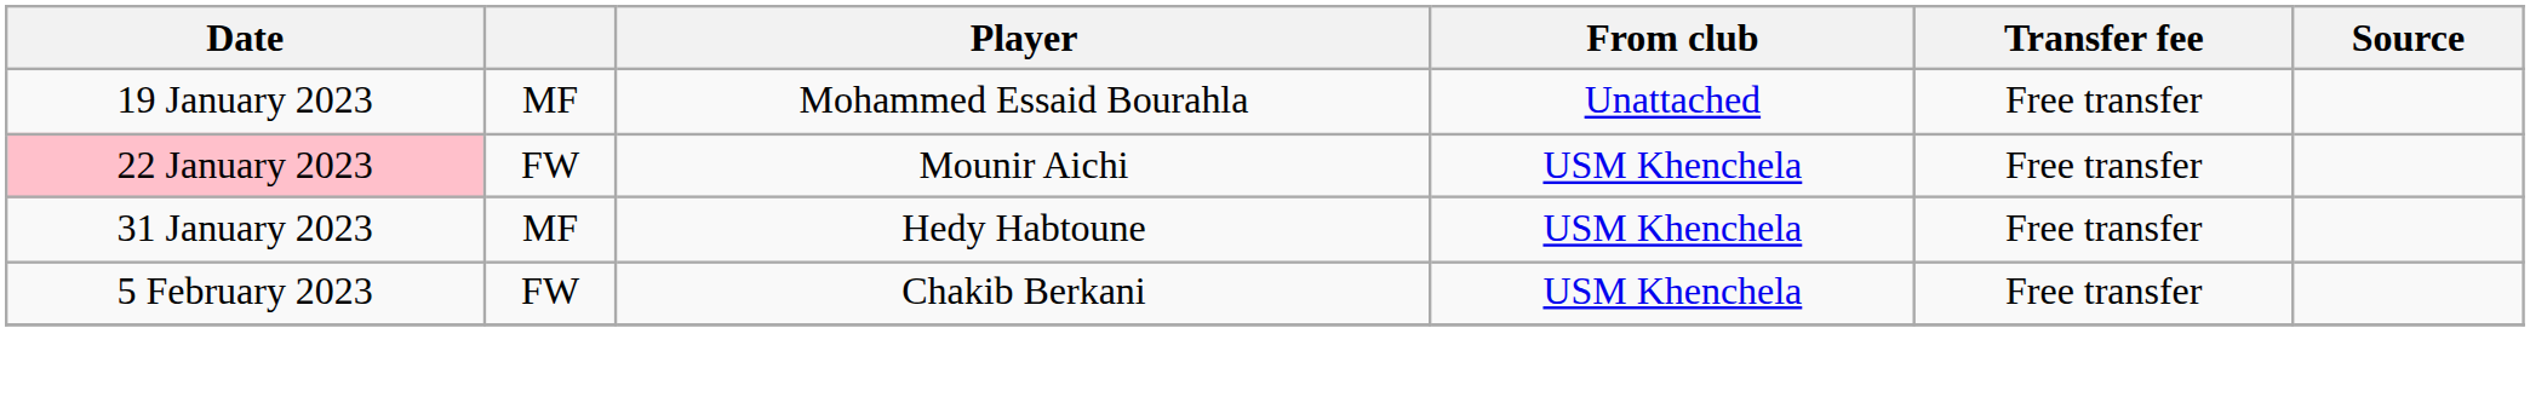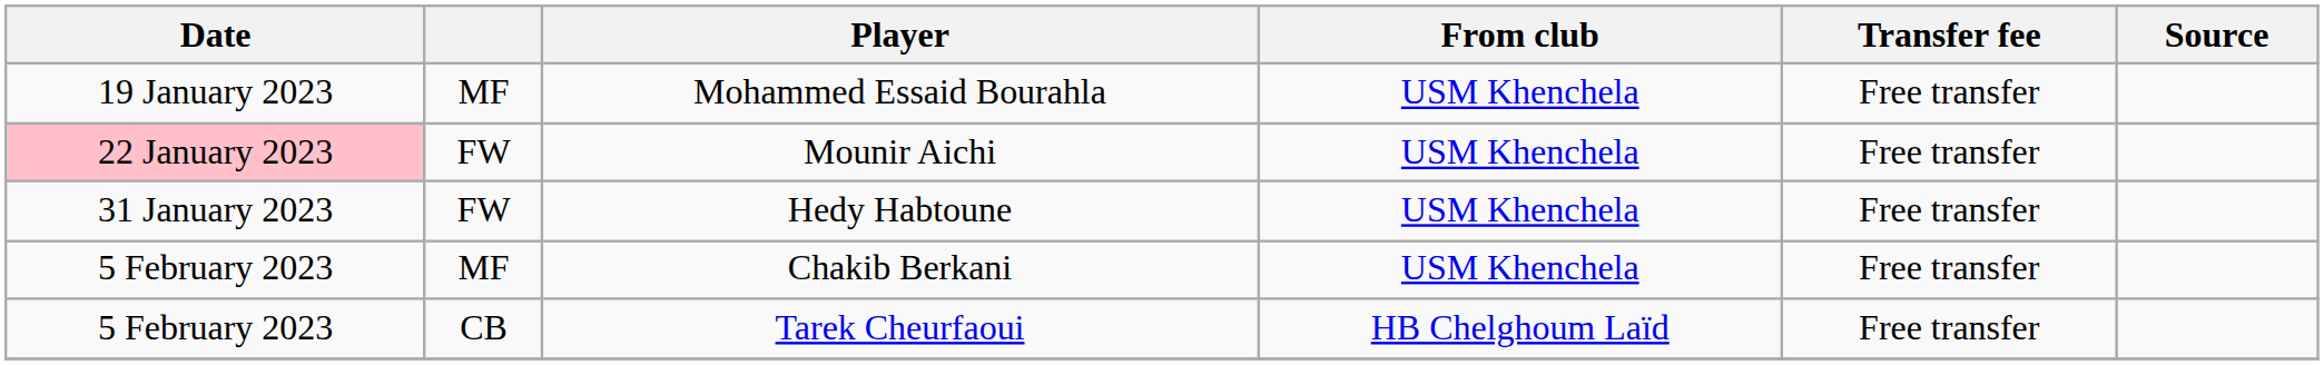 <table class="wikitable sortable" style="width:70%; text-align:center; font-size:85%; text-align:centre;">
 <tr>
 <th>Date</th>
 <th></th>
 <th>Player</th>
 <th>From club</th>
 <th>Transfer fee</th>
 <th>Source</th>
 </tr>
 <tr>
 <td>19 January 2023</td>
 <td>MF</td>
 <td> Mohammed Essaid Bourahla</td>
-<td><a href='#'>Unattached</a></td>
+<td><a href='#'>USM Khenchela</a></td>
 <td>Free transfer</td>
 <td></td>
 </tr>
 <tr>
 <td style="background: pink;">22 January 2023</td>
 <td>FW</td>
 <td> Mounir Aichi</td>
 <td><a href='#'>USM Khenchela</a></td>
 <td>Free transfer</td>
 <td></td>
 </tr>
 <tr>
 <td>31 January 2023</td>
-<td>MF</td>
+<td>FW</td>
 <td> Hedy Habtoune</td>
 <td><a href='#'>USM Khenchela</a></td>
 <td>Free transfer</td>
 <td></td>
 </tr>
 <tr>
 <td>5 February 2023</td>
-<td>FW</td>
+<td>MF</td>
 <td> Chakib Berkani</td>
 <td><a href='#'>USM Khenchela</a></td>
 <td>Free transfer</td>
 <td></td>
 </tr>
 <tr>
+<td>5 February 2023</td>
+<td>CB</td>
+<td> <a href='#'>Tarek Cheurfaoui</a></td>
+<td><a href='#'>HB Chelghoum Laïd</a></td>
+<td>Free transfer</td>
+<td></td>
+</tr>
+<tr>
 </tr>
 </table>
